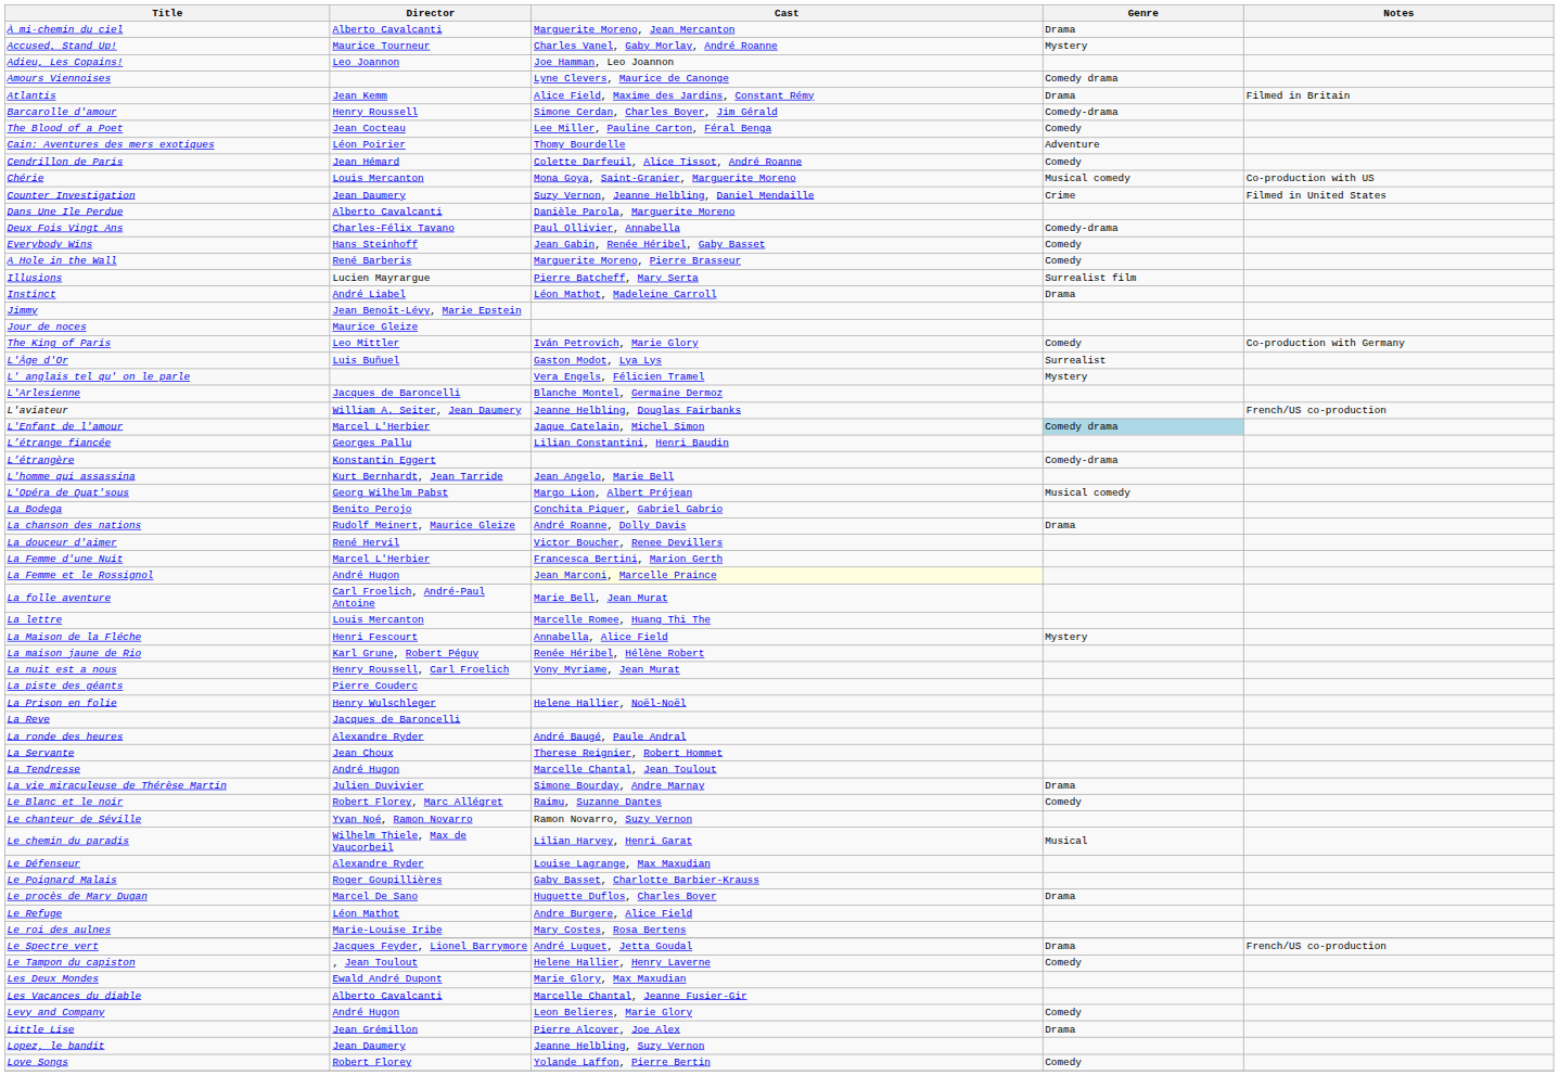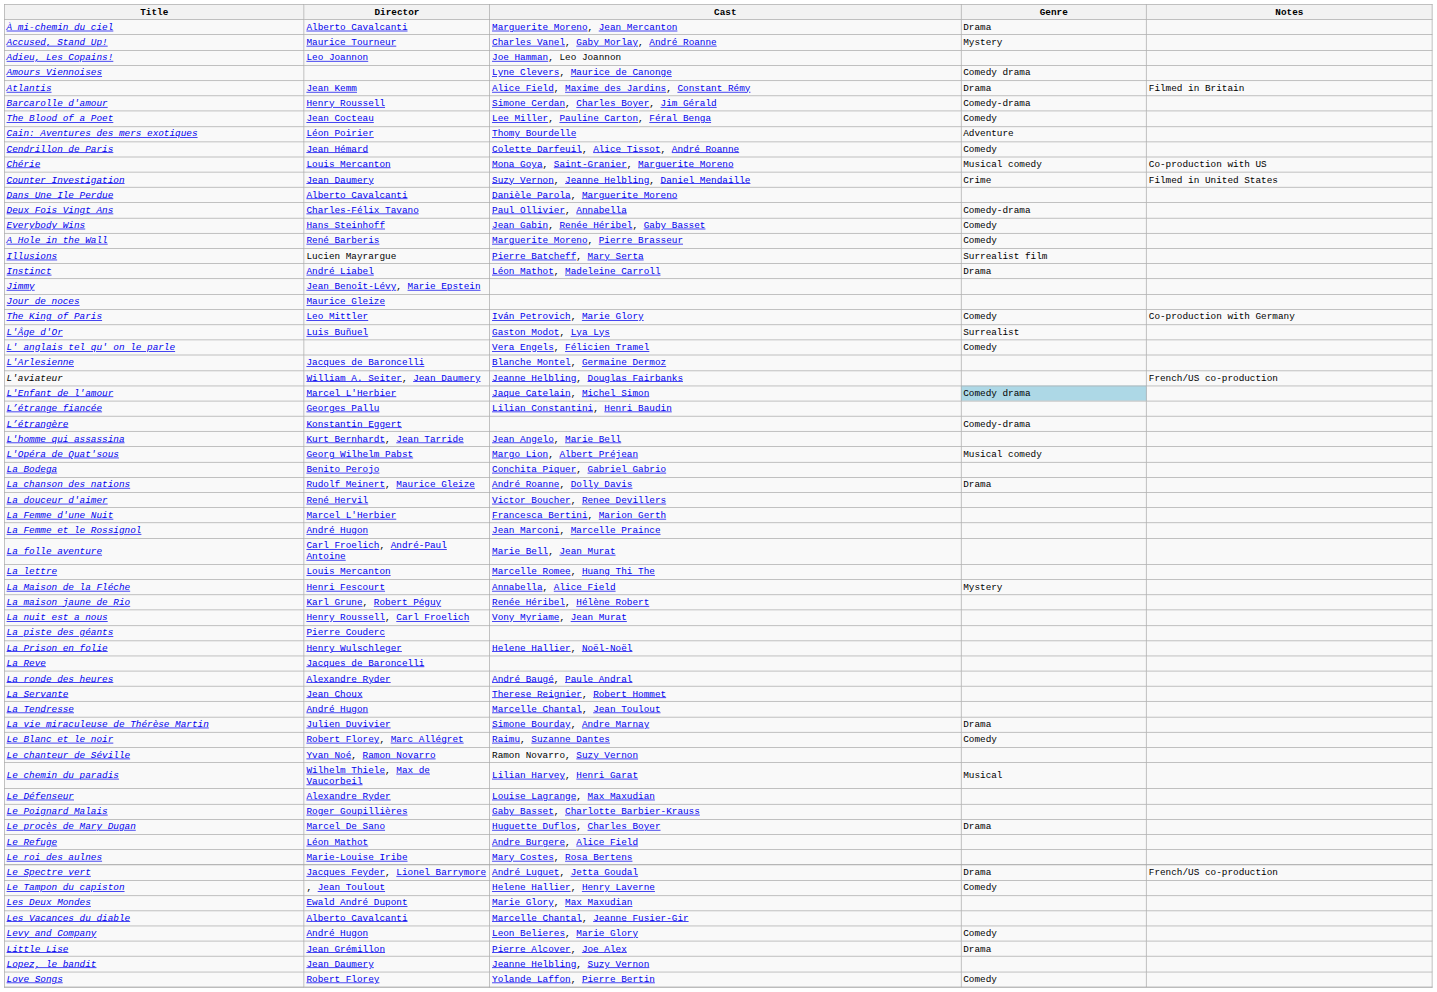 <table class="wikitable" style="width:100%;">
 <tr>
 <th style="width:21%;">Title</th>
 <th style="width:13%;">Director</th>
 <th style="width:33%;">Cast</th>
 <th style="width:13%;">Genre</th>
 <th style="width:20%;">Notes</th>
 </tr>
 <tr>
 <td><em><a href='#'>À mi-chemin du ciel</a></em></td>
 <td><a href='#'>Alberto Cavalcanti</a></td>
 <td><a href='#'>Marguerite Moreno</a>, <a href='#'>Jean Mercanton</a></td>
 <td>Drama</td>
 <td></td>
 </tr>
 <tr>
 <td><em><a href='#'>Accused, Stand Up!</a></em></td>
 <td><a href='#'>Maurice Tourneur</a></td>
 <td><a href='#'>Charles Vanel</a>, <a href='#'>Gaby Morlay</a>, <a href='#'>André Roanne</a></td>
 <td>Mystery</td>
 <td></td>
 </tr>
 <tr>
 <td><em><a href='#'>Adieu, Les Copains!</a></em></td>
 <td><a href='#'>Leo Joannon</a></td>
 <td><a href='#'>Joe Hamman</a>, Leo Joannon</td>
 <td></td>
 <td></td>
 </tr>
 <tr>
 <td><em><a href='#'>Amours Viennoises</a></em></td>
 <td></td>
 <td><a href='#'>Lyne Clevers</a>, <a href='#'>Maurice de Canonge</a></td>
 <td>Comedy drama</td>
 <td></td>
 </tr>
 <tr>
 <td><em><a href='#'>Atlantis</a></em></td>
 <td><a href='#'>Jean Kemm</a></td>
 <td><a href='#'>Alice Field</a>, <a href='#'>Maxime des Jardins</a>, <a href='#'>Constant Rémy</a></td>
 <td>Drama</td>
 <td>Filmed in Britain</td>
 </tr>
 <tr>
 <td><em><a href='#'>Barcarolle d'amour</a></em></td>
 <td><a href='#'>Henry Roussell</a></td>
 <td><a href='#'>Simone Cerdan</a>, <a href='#'>Charles Boyer</a>, <a href='#'>Jim Gérald</a></td>
 <td>Comedy-drama</td>
 <td></td>
 </tr>
 <tr>
 <td><em><a href='#'>The Blood of a Poet</a></em></td>
 <td><a href='#'>Jean Cocteau</a></td>
 <td><a href='#'>Lee Miller</a>, <a href='#'>Pauline Carton</a>, <a href='#'>Féral Benga</a></td>
 <td>Comedy</td>
 <td></td>
 </tr>
 <tr>
 <td><em><a href='#'>Cain: Aventures des mers exotiques</a></em></td>
 <td><a href='#'>Léon Poirier</a></td>
 <td><a href='#'>Thomy Bourdelle</a></td>
 <td>Adventure</td>
 <td></td>
 </tr>
 <tr>
 <td><em><a href='#'>Cendrillon de Paris</a></em></td>
 <td><a href='#'>Jean Hémard</a></td>
 <td><a href='#'>Colette Darfeuil</a>, <a href='#'>Alice Tissot</a>, <a href='#'>André Roanne</a></td>
 <td>Comedy</td>
 <td></td>
 </tr>
 <tr>
 <td><em><a href='#'>Chérie</a></em></td>
 <td><a href='#'>Louis Mercanton</a></td>
 <td><a href='#'>Mona Goya</a>, <a href='#'>Saint-Granier</a>, <a href='#'>Marguerite Moreno</a></td>
 <td>Musical comedy</td>
 <td>Co-production with US</td>
 </tr>
 <tr>
 <td><em><a href='#'>Counter Investigation</a></em></td>
 <td><a href='#'>Jean Daumery</a></td>
 <td><a href='#'>Suzy Vernon</a>, <a href='#'>Jeanne Helbling</a>, <a href='#'>Daniel Mendaille</a></td>
 <td>Crime</td>
 <td>Filmed in United States</td>
 </tr>
 <tr>
 <td><em><a href='#'>Dans Une Ile Perdue</a></em></td>
 <td><a href='#'>Alberto Cavalcanti</a></td>
 <td><a href='#'>Danièle Parola</a>, <a href='#'>Marguerite Moreno</a></td>
 <td></td>
 <td></td>
 </tr>
 <tr>
 <td><em><a href='#'>Deux Fois Vingt Ans</a></em></td>
 <td><a href='#'>Charles-Félix Tavano</a></td>
 <td><a href='#'>Paul Ollivier</a>, <a href='#'>Annabella</a></td>
 <td>Comedy-drama</td>
 <td></td>
 </tr>
 <tr>
 <td><em><a href='#'>Everybody Wins</a></em></td>
 <td><a href='#'>Hans Steinhoff</a></td>
 <td><a href='#'>Jean Gabin</a>, <a href='#'>Renée Héribel</a>, <a href='#'>Gaby Basset</a></td>
 <td>Comedy</td>
 <td></td>
 </tr>
 <tr>
 <td><em><a href='#'>A Hole in the Wall</a></em></td>
 <td><a href='#'>René Barberis</a></td>
 <td><a href='#'>Marguerite Moreno</a>, <a href='#'>Pierre Brasseur</a></td>
 <td>Comedy</td>
 <td></td>
 </tr>
 <tr>
 <td><em><a href='#'>Illusions</a></em></td>
 <td>Lucien Mayrargue</td>
 <td><a href='#'>Pierre Batcheff</a>, <a href='#'>Mary Serta</a></td>
 <td>Surrealist film</td>
 <td></td>
 </tr>
 <tr>
 <td><em><a href='#'>Instinct</a></em></td>
 <td><a href='#'>André Liabel</a></td>
 <td><a href='#'>Léon Mathot</a>, <a href='#'>Madeleine Carroll</a></td>
 <td>Drama</td>
 <td></td>
 </tr>
 <tr>
 <td><em><a href='#'>Jimmy</a></em></td>
 <td><a href='#'>Jean Benoît-Lévy</a>, <a href='#'>Marie Epstein</a></td>
 <td></td>
 <td></td>
 <td></td>
 </tr>
 <tr>
 <td><em><a href='#'>Jour de noces</a></em></td>
 <td><a href='#'>Maurice Gleize</a></td>
 <td></td>
 <td></td>
 <td></td>
 </tr>
 <tr>
 <td><em><a href='#'>The King of Paris</a></em></td>
 <td><a href='#'>Leo Mittler</a></td>
 <td><a href='#'>Iván Petrovich</a>, <a href='#'>Marie Glory</a></td>
 <td>Comedy</td>
 <td>Co-production with Germany</td>
 </tr>
 <tr>
 <td><em><a href='#'>L'Âge d'Or</a></em></td>
 <td><a href='#'>Luis Buñuel</a></td>
 <td><a href='#'>Gaston Modot</a>, <a href='#'>Lya Lys</a></td>
 <td>Surrealist</td>
 <td></td>
 </tr>
 <tr>
 <td><em><a href='#'>L' anglais tel qu' on le parle</a></em></td>
 <td></td>
 <td><a href='#'>Vera Engels</a>, <a href='#'>Félicien Tramel</a></td>
-<td>Mystery</td>
+<td>Comedy</td>
 <td></td>
 </tr>
 <tr>
 <td><em><a href='#'>L'Arlesienne</a></em></td>
 <td><a href='#'>Jacques de Baroncelli</a></td>
 <td><a href='#'>Blanche Montel</a>, <a href='#'>Germaine Dermoz</a></td>
 <td></td>
 <td></td>
 </tr>
 <tr>
 <td><em>L'aviateur</em></td>
 <td><a href='#'>William A. Seiter</a>, <a href='#'>Jean Daumery</a></td>
 <td><a href='#'>Jeanne Helbling</a>, <a href='#'>Douglas Fairbanks</a></td>
 <td></td>
 <td>French/US co-production</td>
 </tr>
 <tr>
 <td><em><a href='#'>L'Enfant de l'amour</a></em></td>
 <td><a href='#'>Marcel L'Herbier</a></td>
 <td><a href='#'>Jaque Catelain</a>, <a href='#'>Michel Simon</a></td>
 <td style="background: lightblue;">Comedy drama</td>
 <td></td>
 </tr>
 <tr>
 <td><em><a href='#'>L’étrange fiancée</a></em></td>
 <td><a href='#'>Georges Pallu</a></td>
 <td><a href='#'>Lilian Constantini</a>, <a href='#'>Henri Baudin</a></td>
 <td></td>
 <td></td>
 </tr>
 <tr>
 <td><em><a href='#'>L’étrangère</a></em></td>
 <td><a href='#'>Konstantin Eggert</a></td>
 <td></td>
 <td>Comedy-drama</td>
 <td></td>
 </tr>
 <tr>
 <td><em><a href='#'>L'homme qui assassina</a></em></td>
 <td><a href='#'>Kurt Bernhardt</a>, <a href='#'>Jean Tarride</a></td>
 <td><a href='#'>Jean Angelo</a>, <a href='#'>Marie Bell</a></td>
 <td></td>
 <td></td>
 </tr>
 <tr>
 <td><em><a href='#'>L'Opéra de Quat'sous</a></em></td>
 <td><a href='#'>Georg Wilhelm Pabst</a></td>
 <td><a href='#'>Margo Lion</a>, <a href='#'>Albert Préjean</a></td>
 <td>Musical comedy</td>
 <td></td>
 </tr>
 <tr>
 <td><em><a href='#'>La Bodega</a></em></td>
 <td><a href='#'>Benito Perojo</a></td>
 <td><a href='#'>Conchita Piquer</a>, <a href='#'>Gabriel Gabrio</a></td>
 <td></td>
 <td></td>
 </tr>
 <tr>
 <td><em><a href='#'>La chanson des nations</a></em></td>
 <td><a href='#'>Rudolf Meinert</a>, <a href='#'>Maurice Gleize</a></td>
 <td><a href='#'>André Roanne</a>, <a href='#'>Dolly Davis</a></td>
 <td>Drama</td>
 <td></td>
 </tr>
 <tr>
 <td><em><a href='#'>La douceur d'aimer</a></em></td>
 <td><a href='#'>René Hervil</a></td>
 <td><a href='#'>Victor Boucher</a>, <a href='#'>Renee Devillers</a></td>
 <td></td>
 <td></td>
 </tr>
 <tr>
 <td><em><a href='#'>La Femme d'une Nuit</a></em></td>
 <td><a href='#'>Marcel L'Herbier</a></td>
 <td><a href='#'>Francesca Bertini</a>, <a href='#'>Marion Gerth</a></td>
 <td></td>
 <td></td>
 </tr>
 <tr>
 <td><em><a href='#'>La Femme et le Rossignol</a></em></td>
 <td><a href='#'>André Hugon</a></td>
-<td style="background: lightyellow;"><a href='#'>Jean Marconi</a>, <a href='#'>Marcelle Praince</a></td>
+<td><a href='#'>Jean Marconi</a>, <a href='#'>Marcelle Praince</a></td>
 <td></td>
 <td></td>
 </tr>
 <tr>
 <td><em><a href='#'>La folle aventure</a></em></td>
 <td><a href='#'>Carl Froelich</a>, <a href='#'>André-Paul Antoine</a></td>
 <td><a href='#'>Marie Bell</a>, <a href='#'>Jean Murat</a></td>
 <td></td>
 <td></td>
 </tr>
 <tr>
 <td><em><a href='#'>La lettre</a></em></td>
 <td><a href='#'>Louis Mercanton</a></td>
 <td><a href='#'>Marcelle Romee</a>, <a href='#'>Huang Thi The</a></td>
 <td></td>
 <td></td>
 </tr>
 <tr>
 <td><em><a href='#'>La Maison de la Fléche</a></em></td>
 <td><a href='#'>Henri Fescourt</a></td>
 <td><a href='#'>Annabella</a>, <a href='#'>Alice Field</a></td>
 <td>Mystery</td>
 <td></td>
 </tr>
 <tr>
 <td><em><a href='#'>La maison jaune de Rio</a></em></td>
 <td><a href='#'>Karl Grune</a>, <a href='#'>Robert Péguy</a></td>
 <td><a href='#'>Renée Héribel</a>, <a href='#'>Hélène Robert</a></td>
 <td></td>
 <td></td>
 </tr>
 <tr>
 <td><em><a href='#'>La nuit est a nous</a></em></td>
 <td><a href='#'>Henry Roussell</a>, <a href='#'>Carl Froelich</a></td>
 <td><a href='#'>Vony Myriame</a>, <a href='#'>Jean Murat</a></td>
 <td></td>
 <td></td>
 </tr>
 <tr>
 <td><em><a href='#'>La piste des géants</a></em></td>
 <td><a href='#'>Pierre Couderc</a></td>
 <td></td>
 <td></td>
 <td></td>
 </tr>
 <tr>
 <td><em><a href='#'>La Prison en folie</a></em></td>
 <td><a href='#'>Henry Wulschleger</a></td>
 <td><a href='#'>Helene Hallier</a>, <a href='#'>Noël-Noël</a></td>
 <td></td>
 <td></td>
 </tr>
 <tr>
 <td><em><a href='#'>La Reve</a></em></td>
 <td><a href='#'>Jacques de Baroncelli</a></td>
 <td></td>
 <td></td>
 <td></td>
 </tr>
 <tr>
 <td><em><a href='#'>La ronde des heures</a></em></td>
 <td><a href='#'>Alexandre Ryder</a></td>
 <td><a href='#'>André Baugé</a>, <a href='#'>Paule Andral</a></td>
 <td></td>
 <td></td>
 </tr>
 <tr>
 <td><em><a href='#'>La Servante</a></em></td>
 <td><a href='#'>Jean Choux</a></td>
 <td><a href='#'>Therese Reignier</a>, <a href='#'>Robert Hommet</a></td>
 <td></td>
 <td></td>
 </tr>
 <tr>
 <td><em><a href='#'>La Tendresse</a></em></td>
 <td><a href='#'>André Hugon</a></td>
 <td><a href='#'>Marcelle Chantal</a>, <a href='#'>Jean Toulout</a></td>
 <td></td>
 <td></td>
 </tr>
 <tr>
 <td><em><a href='#'>La vie miraculeuse de Thérèse Martin</a></em></td>
 <td><a href='#'>Julien Duvivier</a></td>
 <td><a href='#'>Simone Bourday</a>, <a href='#'>Andre Marnay</a></td>
 <td>Drama</td>
 <td></td>
 </tr>
 <tr>
 <td><em><a href='#'>Le Blanc et le noir</a></em></td>
 <td><a href='#'>Robert Florey</a>, <a href='#'>Marc Allégret</a></td>
 <td><a href='#'>Raimu</a>, <a href='#'>Suzanne Dantes</a></td>
 <td>Comedy</td>
 <td></td>
 </tr>
 <tr>
 <td><em><a href='#'>Le chanteur de Séville</a></em></td>
 <td><a href='#'>Yvan Noé</a>, <a href='#'>Ramon Novarro</a></td>
 <td>Ramon Novarro, <a href='#'>Suzy Vernon</a></td>
 <td></td>
 <td></td>
 </tr>
 <tr>
 <td><em><a href='#'>Le chemin du paradis</a></em></td>
 <td><a href='#'>Wilhelm Thiele</a>, <a href='#'>Max de Vaucorbeil</a></td>
 <td><a href='#'>Lilian Harvey</a>, <a href='#'>Henri Garat</a></td>
 <td>Musical</td>
 <td></td>
 </tr>
 <tr>
 <td><em><a href='#'>Le Défenseur</a></em></td>
 <td><a href='#'>Alexandre Ryder</a></td>
 <td><a href='#'>Louise Lagrange</a>, <a href='#'>Max Maxudian</a></td>
 <td></td>
 <td></td>
 </tr>
 <tr>
 <td><em><a href='#'>Le Poignard Malais</a></em></td>
 <td><a href='#'>Roger Goupillières</a></td>
 <td><a href='#'>Gaby Basset</a>, <a href='#'>Charlotte Barbier-Krauss</a></td>
 <td></td>
 <td></td>
 </tr>
 <tr>
 <td><em><a href='#'>Le procès de Mary Dugan</a></em></td>
 <td><a href='#'>Marcel De Sano</a></td>
 <td><a href='#'>Huguette Duflos</a>, <a href='#'>Charles Boyer</a></td>
 <td>Drama</td>
 <td></td>
 </tr>
 <tr>
 <td><em><a href='#'>Le Refuge</a></em></td>
 <td><a href='#'>Léon Mathot</a></td>
 <td><a href='#'>Andre Burgere</a>, <a href='#'>Alice Field</a></td>
 <td></td>
 <td></td>
 </tr>
 <tr>
 <td><em><a href='#'>Le roi des aulnes</a></em></td>
 <td><a href='#'>Marie-Louise Iribe</a></td>
 <td><a href='#'>Mary Costes</a>, <a href='#'>Rosa Bertens</a></td>
 <td></td>
 <td></td>
 </tr>
 <tr>
 </tr>
 <tr>
 <td><em><a href='#'>Le Spectre vert</a></em></td>
 <td><a href='#'>Jacques Feyder</a>, <a href='#'>Lionel Barrymore</a></td>
 <td><a href='#'>André Luguet</a>, <a href='#'>Jetta Goudal</a></td>
 <td>Drama</td>
 <td>French/US co-production</td>
 </tr>
 <tr>
 <td><em><a href='#'>Le Tampon du capiston</a></em></td>
 <td>, <a href='#'>Jean Toulout</a></td>
 <td><a href='#'>Helene Hallier</a>, <a href='#'>Henry Laverne</a></td>
 <td>Comedy</td>
 <td></td>
 </tr>
 <tr>
 <td><em><a href='#'>Les Deux Mondes</a></em></td>
 <td><a href='#'>Ewald André Dupont</a></td>
 <td><a href='#'>Marie Glory</a>, <a href='#'>Max Maxudian</a></td>
 <td></td>
 <td></td>
 </tr>
 <tr>
 <td><em><a href='#'>Les Vacances du diable</a></em></td>
 <td><a href='#'>Alberto Cavalcanti</a></td>
 <td><a href='#'>Marcelle Chantal</a>, <a href='#'>Jeanne Fusier-Gir</a></td>
 <td></td>
 <td></td>
 </tr>
 <tr>
 <td><em><a href='#'>Levy and Company</a></em></td>
 <td><a href='#'>André Hugon</a></td>
 <td><a href='#'>Leon Belieres</a>, <a href='#'>Marie Glory</a></td>
 <td>Comedy</td>
 <td></td>
 </tr>
 <tr>
 <td><em><a href='#'>Little Lise</a></em></td>
 <td><a href='#'>Jean Grémillon</a></td>
 <td><a href='#'>Pierre Alcover</a>, <a href='#'>Joe Alex</a></td>
 <td>Drama</td>
 <td></td>
 </tr>
 <tr>
 <td><em><a href='#'>Lopez, le bandit</a></em></td>
 <td><a href='#'>Jean Daumery</a></td>
 <td><a href='#'>Jeanne Helbling</a>, <a href='#'>Suzy Vernon</a></td>
 <td></td>
 <td></td>
 </tr>
 <tr>
 <td><em><a href='#'>Love Songs</a></em></td>
 <td><a href='#'>Robert Florey</a></td>
 <td><a href='#'>Yolande Laffon</a>, <a href='#'>Pierre Bertin</a></td>
 <td>Comedy</td>
 <td></td>
 </tr>
 <tr>
 </tr>
 </table>
